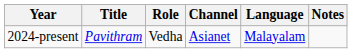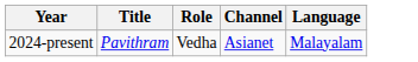 <table class="wikitable">
 <tr style="background:#ccc; text-align:center;">
 <th>Year</th>
 <th>Title</th>
 <th>Role</th>
 <th>Channel</th>
 <th>Language</th>
-<th>Notes</th>
 </tr>
 <tr>
 <td>2024-present</td>
 <td><em><a href='#'>Pavithram</a></em></td>
 <td>Vedha</td>
 <td><a href='#'>Asianet</a></td>
 <td><a href='#'>Malayalam</a></td>
-<td></td>
 </tr>
 </table>
